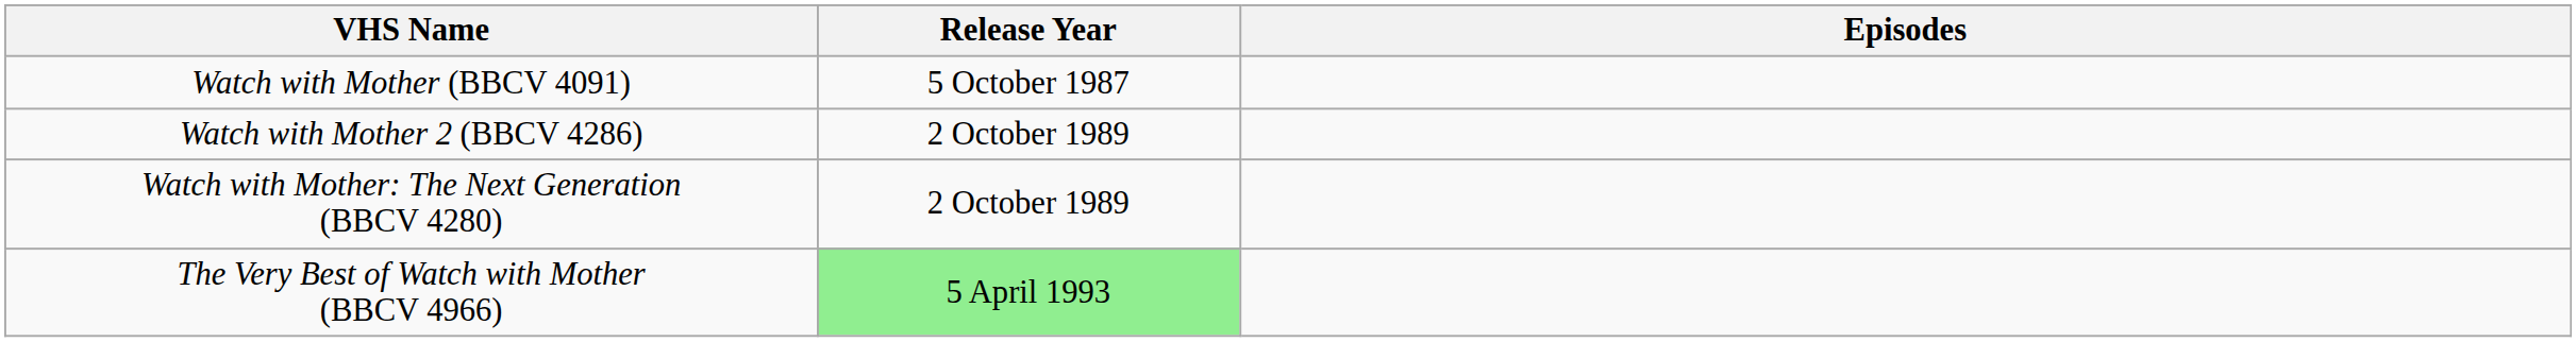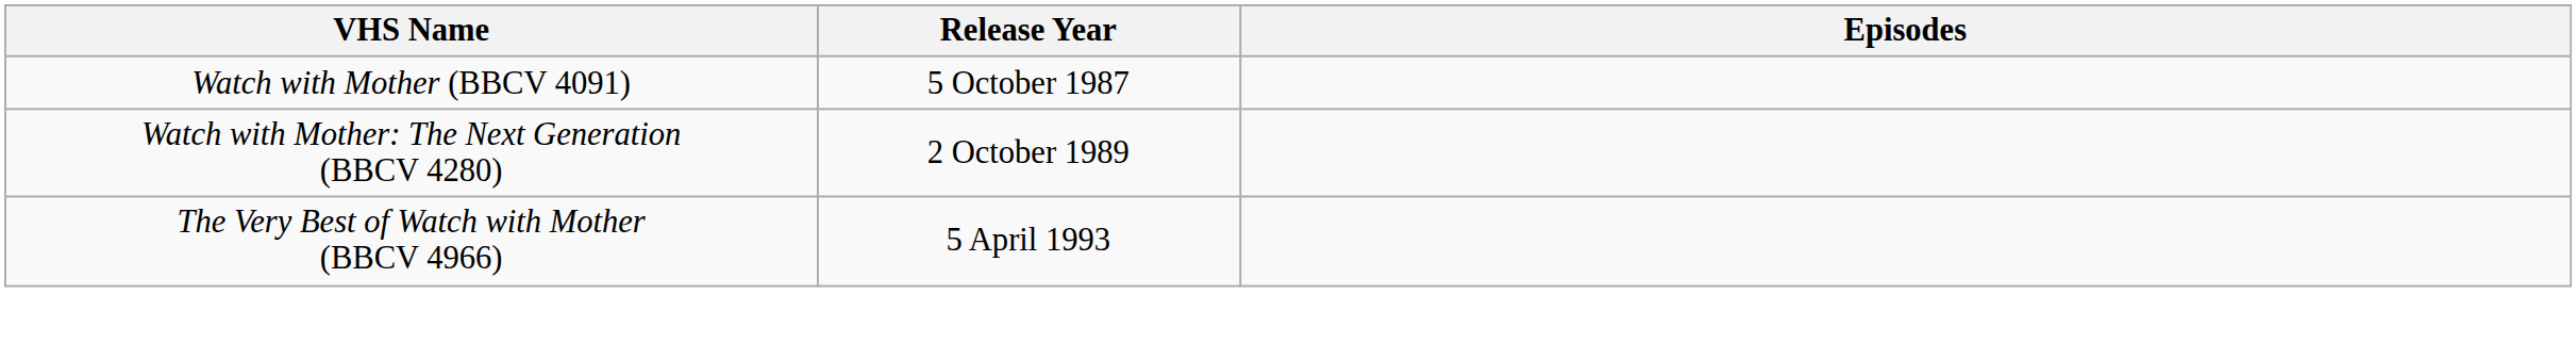 <table class="wikitable" style="text-align:center; width:100%;">
 <tr>
 <th style="width:25%;">VHS Name</th>
 <th style="width:13%;">Release Year</th>
 <th style="width:41%;">Episodes</th>
 </tr>
 <tr>
 <td><em>Watch with Mother</em> (BBCV 4091)</td>
 <td>5 October 1987</td>
 <td></td>
 </tr>
 <tr>
-<td><em>Watch with Mother 2</em> (BBCV 4286)</td>
-<td>2 October 1989</td>
-<td></td>
-</tr>
-<tr>
 <td><em>Watch with Mother: The Next Generation</em><br>(BBCV 4280)</td>
 <td>2 October 1989</td>
 <td></td>
 </tr>
 <tr>
 <td><em>The Very Best of Watch with Mother</em><br>(BBCV 4966)</td>
-<td style="background: lightgreen;">5 April 1993</td>
+<td>5 April 1993</td>
 <td></td>
 </tr>
 </table>
